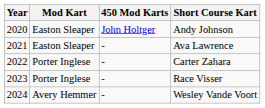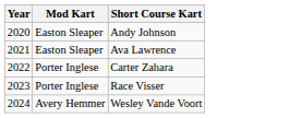 <table class="wikitable">
 <tr>
 <th>Year</th>
 <th>Mod Kart</th>
-<th>450 Mod Karts</th>
 <th>Short Course Kart</th>
 </tr>
 <tr>
 <td>2020</td>
 <td>Easton Sleaper</td>
-<td><a href='#'>John Holtger</a></td>
 <td>Andy Johnson</td>
 </tr>
 <tr>
 <td>2021</td>
 <td>Easton Sleaper</td>
-<td>-</td>
 <td>Ava Lawrence</td>
 </tr>
 <tr>
 <td>2022</td>
 <td>Porter Inglese</td>
-<td>-</td>
 <td>Carter Zahara</td>
 </tr>
 <tr>
 <td>2023</td>
 <td>Porter Inglese</td>
-<td>-</td>
 <td>Race Visser</td>
 </tr>
 <tr>
 <td>2024</td>
 <td>Avery Hemmer</td>
-<td>-</td>
 <td>Wesley Vande Voort</td>
 </tr>
 </table>
